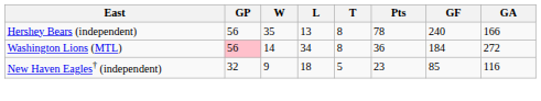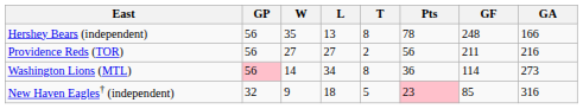 <table class="wikitable">
 <tr>
 <th bgcolor="#DDDDFF" width="30%">East</th>
 <th bgcolor="#DDDDFF" width="5%">GP</th>
 <th bgcolor="#DDDDFF" width="5%">W</th>
 <th bgcolor="#DDDDFF" width="5%">L</th>
 <th bgcolor="#DDDDFF" width="5%">T</th>
 <th bgcolor="#DDDDFF" width="7.5%">Pts</th>
 <th bgcolor="#DDDDFF" width="7.5%">GF</th>
 <th bgcolor="#DDDDFF" width="7.5%">GA</th>
 </tr>
 <tr>
 <td><a href='#'>Hershey Bears</a> (independent)</td>
 <td>56</td>
 <td>35</td>
 <td>13</td>
 <td>8</td>
 <td>78</td>
-<td>240</td>
+<td>248</td>
 <td>166</td>
+</tr>
+<tr>
+<td><a href='#'>Providence Reds</a> (<a href='#'>TOR</a>)</td>
+<td>56</td>
+<td>27</td>
+<td>27</td>
+<td>2</td>
+<td>56</td>
+<td>211</td>
+<td>216</td>
 </tr>
 <tr>
 <td><a href='#'>Washington Lions</a> (<a href='#'>MTL</a>)</td>
 <td style="background: pink;">56</td>
 <td>14</td>
 <td>34</td>
 <td>8</td>
 <td>36</td>
-<td>184</td>
-<td>272</td>
+<td>114</td>
+<td>273</td>
 </tr>
 <tr>
 <td><a href='#'>New Haven Eagles</a><sup>†</sup> (independent)</td>
 <td>32</td>
 <td>9</td>
 <td>18</td>
 <td>5</td>
-<td>23</td>
+<td style="background: pink;">23</td>
 <td>85</td>
-<td>116</td>
+<td>316</td>
 </tr>
 </table>
